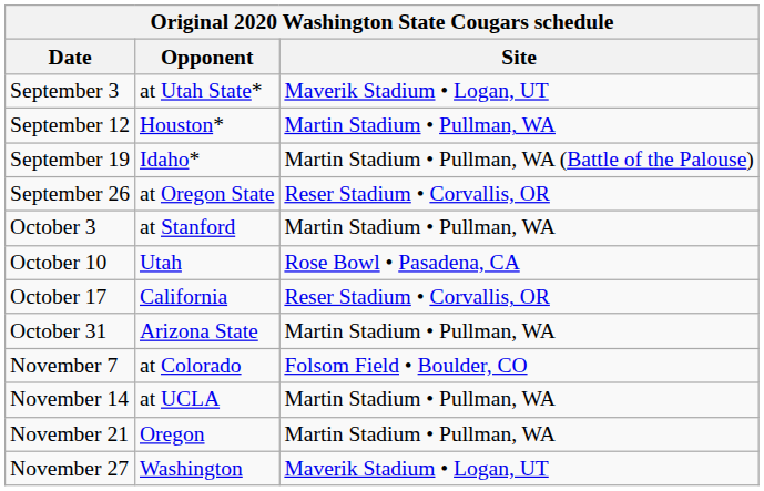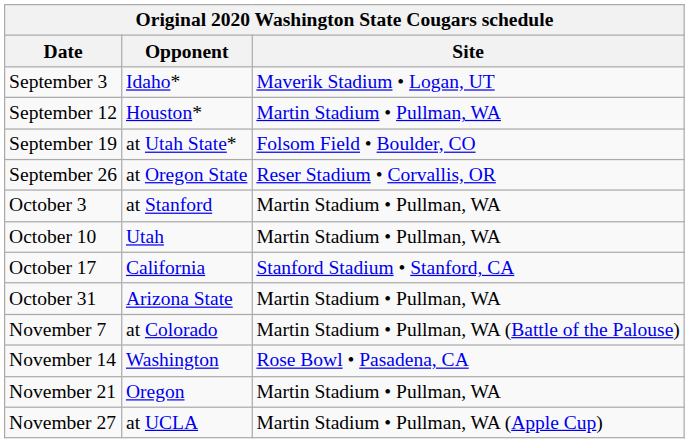 <table class="wikitable collapsible autocollapse">
 <tr>
 <th colspan="4">Original 2020 Washington State Cougars schedule</th>
 </tr>
 <tr valign="bottom">
 <th>Date</th>
 <th>Opponent</th>
 <th>Site</th>
 </tr>
 <tr>
 <td>September 3</td>
-<td>at <a href='#'>Utah State</a>*</td>
+<td><a href='#'>Idaho</a>*</td>
 <td><a href='#'>Maverik Stadium</a> • <a href='#'>Logan, UT</a></td>
 </tr>
 <tr>
 <td>September 12</td>
 <td><a href='#'>Houston</a>*</td>
 <td><a href='#'>Martin Stadium</a> • <a href='#'>Pullman, WA</a></td>
 </tr>
 <tr>
 <td>September 19</td>
-<td><a href='#'>Idaho</a>*</td>
-<td>Martin Stadium • Pullman, WA (<a href='#'>Battle of the Palouse</a>)</td>
+<td>at <a href='#'>Utah State</a>*</td>
+<td><a href='#'>Folsom Field</a> • <a href='#'>Boulder, CO</a></td>
 </tr>
 <tr>
 <td>September 26</td>
 <td>at <a href='#'>Oregon State</a></td>
 <td><a href='#'>Reser Stadium</a> • <a href='#'>Corvallis, OR</a></td>
 </tr>
 <tr>
 <td>October 3</td>
 <td>at <a href='#'>Stanford</a></td>
 <td>Martin Stadium • Pullman, WA</td>
 </tr>
 <tr>
 <td>October 10</td>
 <td><a href='#'>Utah</a></td>
-<td><a href='#'>Rose Bowl</a> • <a href='#'>Pasadena, CA</a></td>
+<td>Martin Stadium • Pullman, WA</td>
 </tr>
 <tr>
 <td>October 17</td>
 <td><a href='#'>California</a></td>
-<td><a href='#'>Reser Stadium</a> • <a href='#'>Corvallis, OR</a></td>
+<td><a href='#'>Stanford Stadium</a> • <a href='#'>Stanford, CA</a></td>
 </tr>
 <tr>
 <td>October 31</td>
 <td><a href='#'>Arizona State</a></td>
 <td>Martin Stadium • Pullman, WA</td>
 </tr>
 <tr>
 <td>November 7</td>
 <td>at <a href='#'>Colorado</a></td>
-<td><a href='#'>Folsom Field</a> • <a href='#'>Boulder, CO</a></td>
+<td>Martin Stadium • Pullman, WA (<a href='#'>Battle of the Palouse</a>)</td>
 </tr>
 <tr>
 <td>November 14</td>
-<td>at <a href='#'>UCLA</a></td>
-<td>Martin Stadium • Pullman, WA</td>
+<td><a href='#'>Washington</a></td>
+<td><a href='#'>Rose Bowl</a> • <a href='#'>Pasadena, CA</a></td>
 </tr>
 <tr>
 <td>November 21</td>
 <td><a href='#'>Oregon</a></td>
 <td>Martin Stadium • Pullman, WA</td>
 </tr>
 <tr>
 <td>November 27</td>
-<td><a href='#'>Washington</a></td>
-<td><a href='#'>Maverik Stadium</a> • <a href='#'>Logan, UT</a></td>
+<td>at <a href='#'>UCLA</a></td>
+<td>Martin Stadium • Pullman, WA (<a href='#'>Apple Cup</a>)</td>
 </tr>
 </table>
